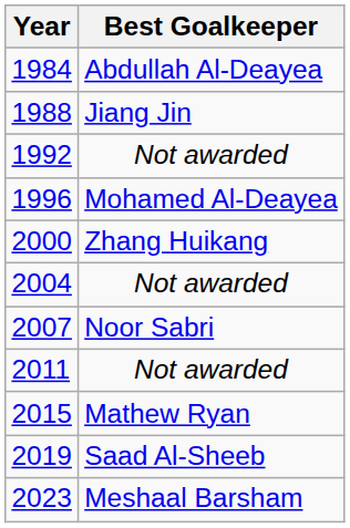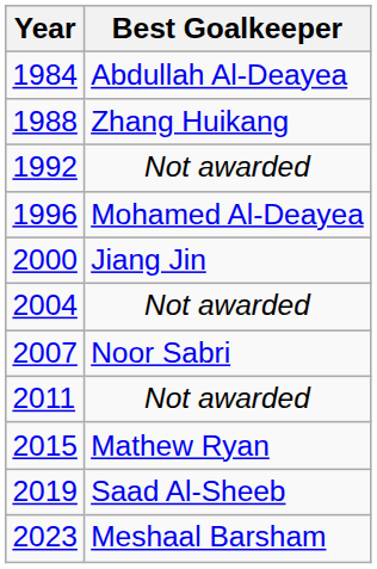 <table class="wikitable sortable">
 <tr>
 <th>Year</th>
 <th>Best Goalkeeper</th>
 </tr>
 <tr>
 <td><a href='#'>1984</a></td>
 <td> <a href='#'>Abdullah Al-Deayea</a></td>
 </tr>
 <tr>
 <td><a href='#'>1988</a></td>
-<td> <a href='#'>Jiang Jin</a></td>
+<td> <a href='#'>Zhang Huikang</a></td>
 </tr>
 <tr>
 <td><a href='#'>1992</a></td>
 <td align="center"><em>Not awarded</em></td>
 </tr>
 <tr>
 <td><a href='#'>1996</a></td>
 <td> <a href='#'>Mohamed Al-Deayea</a></td>
 </tr>
 <tr>
 <td><a href='#'>2000</a></td>
-<td> <a href='#'>Zhang Huikang</a></td>
+<td> <a href='#'>Jiang Jin</a></td>
 </tr>
 <tr>
 <td><a href='#'>2004</a></td>
 <td align="center"><em>Not awarded</em></td>
 </tr>
 <tr>
 <td><a href='#'>2007</a></td>
 <td> <a href='#'>Noor Sabri</a></td>
 </tr>
 <tr>
 <td><a href='#'>2011</a></td>
 <td align="center"><em>Not awarded</em></td>
 </tr>
 <tr>
 <td><a href='#'>2015</a></td>
 <td> <a href='#'>Mathew Ryan</a></td>
 </tr>
 <tr>
 <td><a href='#'>2019</a></td>
 <td> <a href='#'>Saad Al-Sheeb</a></td>
 </tr>
 <tr>
 <td><a href='#'>2023</a></td>
 <td> <a href='#'>Meshaal Barsham</a></td>
 </tr>
 </table>
